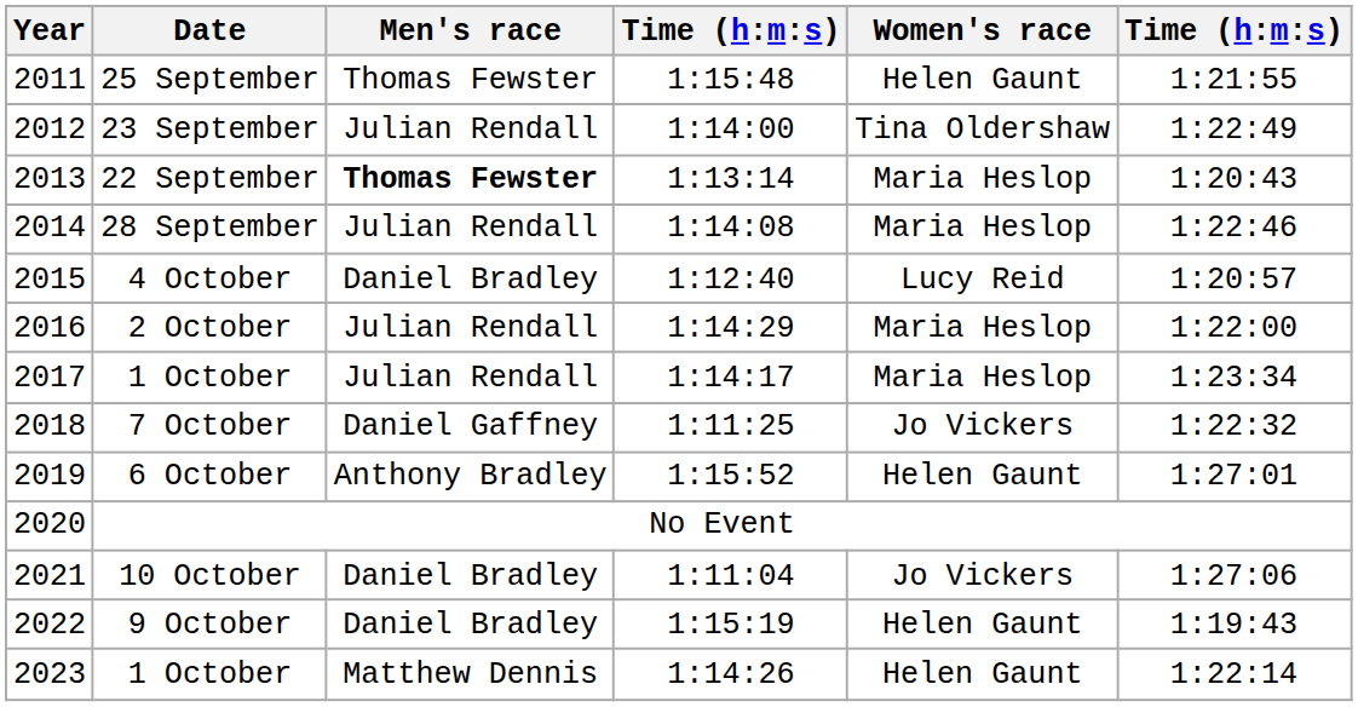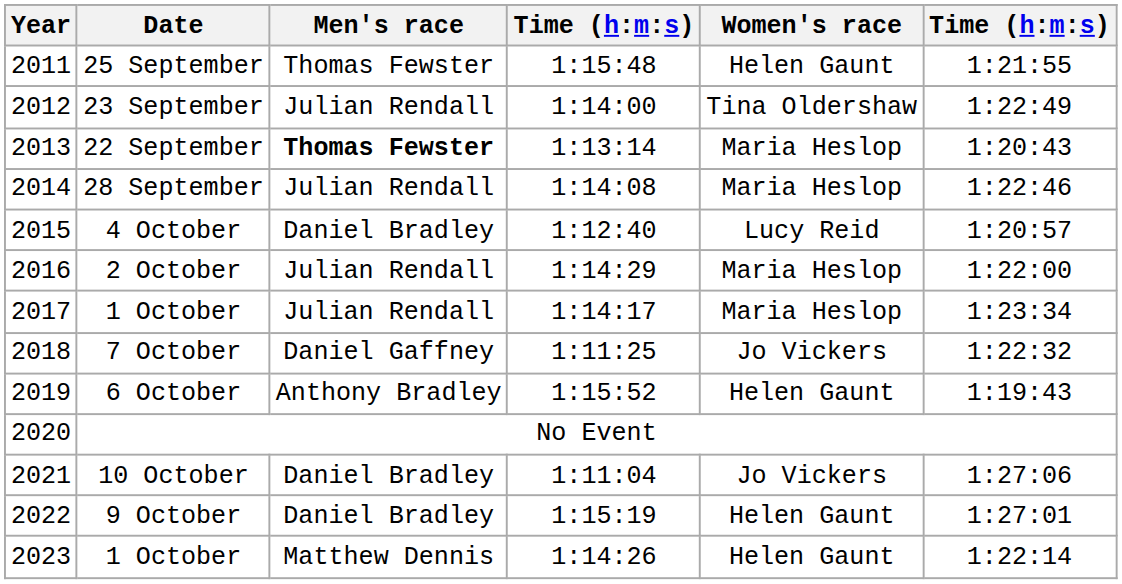 <table class="wikitable sortable" style="text-align:center; background:#fff;">
 <tr>
 <th>Year</th>
 <th class="unsortable">Date</th>
 <th>Men's race</th>
 <th>Time (<a href='#'>h</a>:<a href='#'>m</a>:<a href='#'>s</a>)</th>
 <th>Women's race</th>
 <th>Time (<a href='#'>h</a>:<a href='#'>m</a>:<a href='#'>s</a>)</th>
 </tr>
 <tr>
 <td>2011</td>
 <td>25 September</td>
 <td>Thomas Fewster </td>
 <td>1:15:48</td>
 <td>Helen Gaunt</td>
 <td>1:21:55</td>
 </tr>
 <tr>
 <td>2012</td>
 <td>23 September</td>
 <td>Julian Rendall  </td>
 <td>1:14:00</td>
 <td>Tina Oldershaw </td>
 <td>1:22:49</td>
 </tr>
 <tr>
 <td>2013</td>
 <td>22 September</td>
 <td><strong>Thomas Fewster </strong></td>
 <td>1:13:14</td>
 <td>Maria Heslop </td>
 <td>1:20:43</td>
 </tr>
 <tr>
 <td>2014</td>
 <td>28 September</td>
 <td>Julian Rendall  </td>
 <td>1:14:08</td>
 <td>Maria Heslop </td>
 <td>1:22:46</td>
 </tr>
 <tr>
 <td>2015</td>
 <td>4 October</td>
 <td>Daniel Bradley </td>
 <td>1:12:40</td>
 <td>Lucy Reid </td>
 <td>1:20:57</td>
 </tr>
 <tr>
 <td>2016</td>
 <td>2 October</td>
 <td>Julian Rendall  </td>
 <td>1:14:29</td>
 <td>Maria Heslop </td>
 <td>1:22:00</td>
 </tr>
 <tr>
 <td>2017</td>
 <td>1 October</td>
 <td>Julian Rendall  </td>
 <td>1:14:17</td>
 <td>Maria Heslop </td>
 <td>1:23:34</td>
 </tr>
 <tr>
 <td>2018</td>
 <td>7 October</td>
 <td>Daniel Gaffney</td>
 <td>1:11:25</td>
 <td>Jo Vickers</td>
 <td>1:22:32</td>
 </tr>
 <tr>
 <td>2019</td>
 <td>6 October</td>
 <td>Anthony Bradley</td>
 <td>1:15:52</td>
 <td>Helen Gaunt</td>
-<td>1:27:01</td>
+<td>1:19:43</td>
 </tr>
 <tr>
 <td>2020</td>
 <td colspan=5>No Event</td>
 </tr>
 <tr>
 <td>2021</td>
 <td>10 October</td>
 <td>Daniel Bradley</td>
 <td>1:11:04</td>
 <td>Jo Vickers</td>
 <td>1:27:06</td>
 </tr>
 <tr>
 <td>2022</td>
 <td>9 October</td>
 <td>Daniel Bradley</td>
 <td>1:15:19</td>
 <td>Helen Gaunt</td>
-<td>1:19:43</td>
+<td>1:27:01</td>
 </tr>
 <tr>
 <td>2023</td>
 <td>1 October</td>
 <td>Matthew Dennis</td>
 <td>1:14:26</td>
 <td>Helen Gaunt</td>
 <td>1:22:14</td>
 </tr>
 </table>
